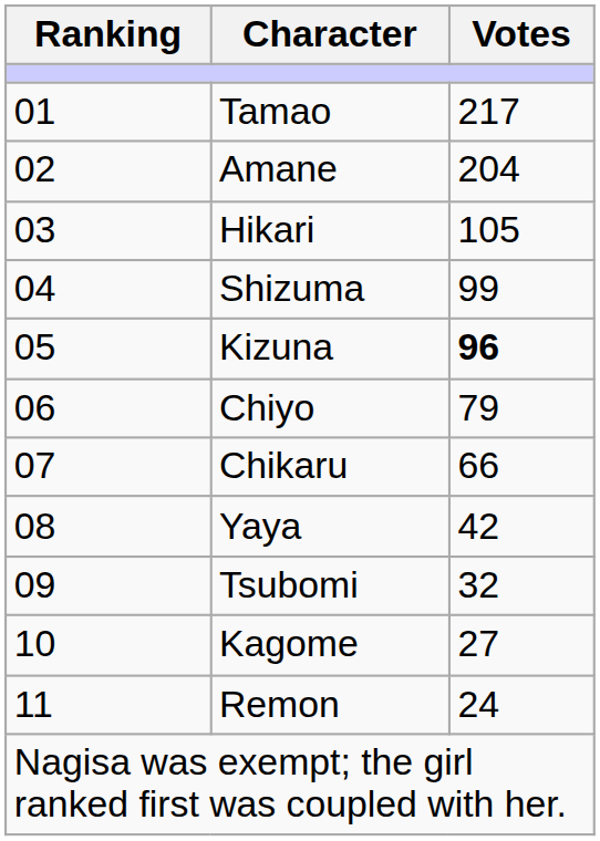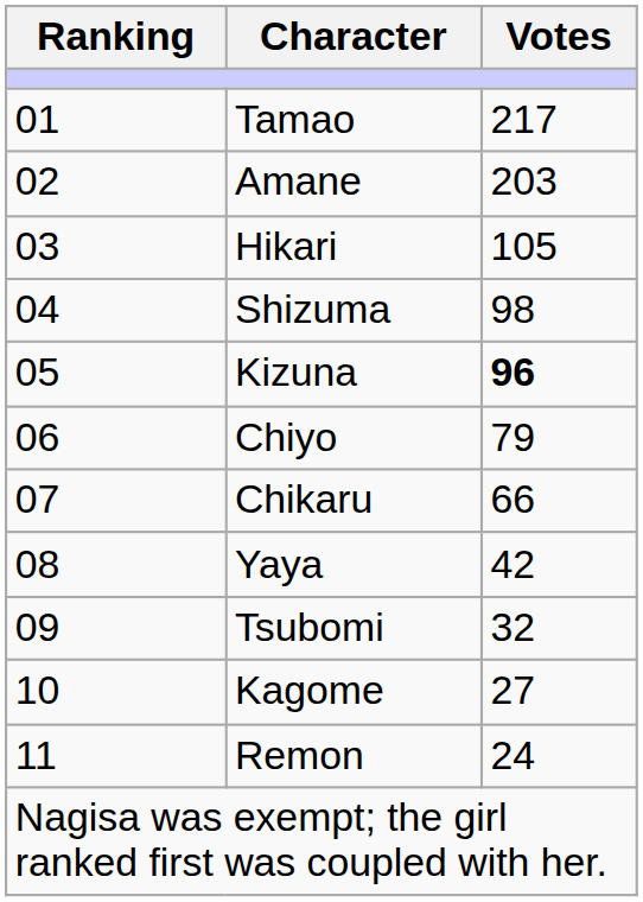 <table class="wikitable" width="20%">
 <tr>
 <th>Ranking</th>
 <th>Character</th>
 <th>Votes</th>
 </tr>
 <tr>
 <td colspan="5" bgcolor="#CCCCFF"></td>
 </tr>
 <tr>
 <td>01</td>
 <td>Tamao</td>
 <td>217</td>
 </tr>
 <tr>
 <td>02</td>
 <td>Amane</td>
-<td>204</td>
+<td>203</td>
 </tr>
 <tr>
 <td>03</td>
 <td>Hikari</td>
 <td>105</td>
 </tr>
 <tr>
 <td>04</td>
 <td>Shizuma</td>
-<td>99</td>
+<td>98</td>
 </tr>
 <tr>
 <td>05</td>
 <td>Kizuna</td>
 <td><strong>96</strong></td>
 </tr>
 <tr>
 <td>06</td>
 <td>Chiyo</td>
 <td>79</td>
 </tr>
 <tr>
 <td>07</td>
 <td>Chikaru</td>
 <td>66</td>
 </tr>
 <tr>
 <td>08</td>
 <td>Yaya</td>
 <td>42</td>
 </tr>
 <tr>
 <td>09</td>
 <td>Tsubomi</td>
 <td>32</td>
 </tr>
 <tr>
 <td>10</td>
 <td>Kagome</td>
 <td>27</td>
 </tr>
 <tr>
 <td>11</td>
 <td>Remon</td>
 <td>24</td>
 </tr>
 <tr>
 <td colspan="5">Nagisa was exempt; the girl ranked first was coupled with her.</td>
 </tr>
 </table>
